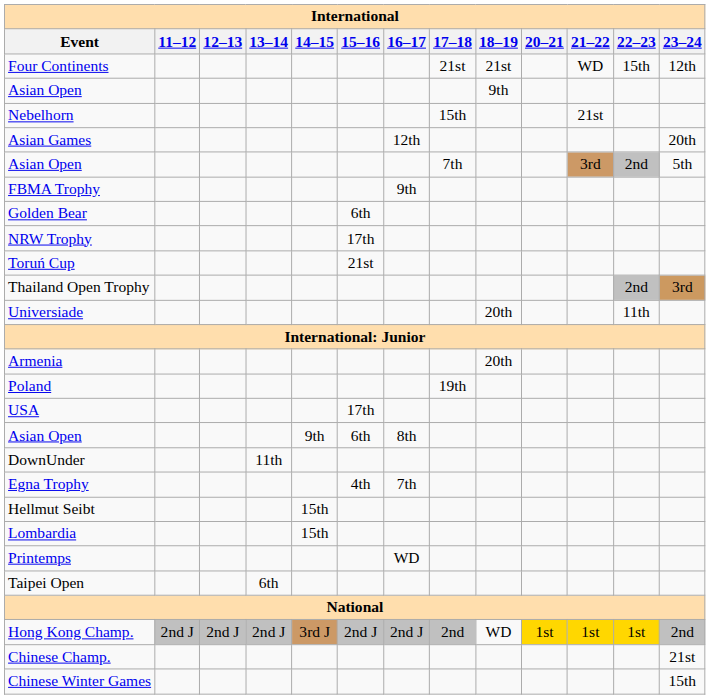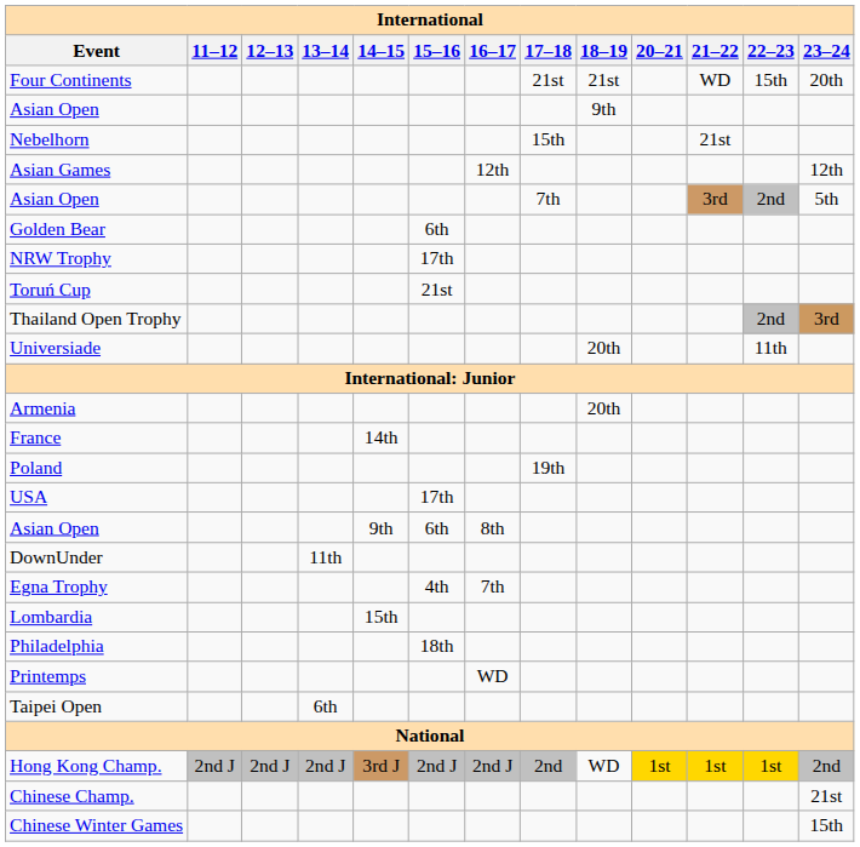 <table class="wikitable" style="text-align:center">
 <tr>
 <th colspan="13" style="background-color: #ffdead; " align="center">International</th>
 </tr>
 <tr>
 <th>Event</th>
 <th><a href='#'>11–12</a></th>
 <th><a href='#'>12–13</a></th>
 <th><a href='#'>13–14</a></th>
 <th><a href='#'>14–15</a></th>
 <th><a href='#'>15–16</a></th>
 <th><a href='#'>16–17</a></th>
 <th><a href='#'>17–18</a></th>
 <th><a href='#'>18–19</a></th>
 <th><a href='#'>20–21</a></th>
 <th><a href='#'>21–22</a></th>
 <th><a href='#'>22–23</a></th>
 <th><a href='#'>23–24</a></th>
 </tr>
 <tr>
 <td align=left><a href='#'>Four Continents</a></td>
 <td></td>
 <td></td>
 <td></td>
 <td></td>
 <td></td>
 <td></td>
 <td>21st</td>
 <td>21st</td>
 <td></td>
 <td>WD</td>
 <td>15th</td>
-<td>12th</td>
+<td>20th</td>
 </tr>
 <tr>
 <td align=left> <a href='#'>Asian Open</a></td>
 <td></td>
 <td></td>
 <td></td>
 <td></td>
 <td></td>
 <td></td>
 <td></td>
 <td>9th</td>
 <td></td>
 <td></td>
 <td></td>
 <td></td>
 </tr>
 <tr>
 <td align=left> <a href='#'>Nebelhorn</a></td>
 <td></td>
 <td></td>
 <td></td>
 <td></td>
 <td></td>
 <td></td>
 <td>15th</td>
 <td></td>
 <td></td>
 <td>21st</td>
 <td></td>
 <td></td>
 </tr>
 <tr>
 <td align=left><a href='#'>Asian Games</a></td>
 <td></td>
 <td></td>
 <td></td>
 <td></td>
 <td></td>
 <td>12th</td>
 <td></td>
 <td></td>
 <td></td>
 <td></td>
 <td></td>
-<td>20th</td>
+<td>12th</td>
 </tr>
 <tr>
 <td align=left><a href='#'>Asian Open</a></td>
 <td></td>
 <td></td>
 <td></td>
 <td></td>
 <td></td>
 <td></td>
 <td>7th</td>
 <td></td>
 <td></td>
 <td bgcolor=cc9966>3rd</td>
 <td bgcolor=silver>2nd</td>
 <td>5th</td>
-</tr>
-<tr>
-<td align=left><a href='#'>FBMA Trophy</a></td>
-<td></td>
-<td></td>
-<td></td>
-<td></td>
-<td></td>
-<td>9th</td>
-<td></td>
-<td></td>
-<td></td>
-<td></td>
-<td></td>
-<td></td>
 </tr>
 <tr>
 <td align=left><a href='#'>Golden Bear</a></td>
 <td></td>
 <td></td>
 <td></td>
 <td></td>
 <td>6th</td>
 <td></td>
 <td></td>
 <td></td>
 <td></td>
 <td></td>
 <td></td>
 <td></td>
 </tr>
 <tr>
 <td align=left><a href='#'>NRW Trophy</a></td>
 <td></td>
 <td></td>
 <td></td>
 <td></td>
 <td>17th</td>
 <td></td>
 <td></td>
 <td></td>
 <td></td>
 <td></td>
 <td></td>
 <td></td>
 </tr>
 <tr>
 <td align=left><a href='#'>Toruń Cup</a></td>
 <td></td>
 <td></td>
 <td></td>
 <td></td>
 <td>21st</td>
 <td></td>
 <td></td>
 <td></td>
 <td></td>
 <td></td>
 <td></td>
 <td></td>
 </tr>
 <tr>
 <td align=left>Thailand Open Trophy</td>
 <td></td>
 <td></td>
 <td></td>
 <td></td>
 <td></td>
 <td></td>
 <td></td>
 <td></td>
 <td></td>
 <td></td>
 <td bgcolor=silver>2nd</td>
 <td bgcolor=cc996>3rd</td>
 </tr>
 <tr>
 <td align=left><a href='#'>Universiade</a></td>
 <td></td>
 <td></td>
 <td></td>
 <td></td>
 <td></td>
 <td></td>
 <td></td>
 <td>20th</td>
 <td></td>
 <td></td>
 <td>11th</td>
 <td></td>
 </tr>
 <tr>
 <th colspan="13" style="background-color: #ffdead; " align="center">International: Junior</th>
 </tr>
 <tr>
 <td align=left> <a href='#'>Armenia</a></td>
 <td></td>
 <td></td>
 <td></td>
 <td></td>
 <td></td>
 <td></td>
 <td></td>
 <td>20th</td>
 <td></td>
 <td></td>
 <td></td>
 <td></td>
 </tr>
 <tr>
+<td align=left> <a href='#'>France</a></td>
+<td></td>
+<td></td>
+<td></td>
+<td>14th</td>
+<td></td>
+<td></td>
+<td></td>
+<td></td>
+<td></td>
+<td></td>
+<td></td>
+<td></td>
+</tr>
+<tr>
 <td align=left> <a href='#'>Poland</a></td>
 <td></td>
 <td></td>
 <td></td>
 <td></td>
 <td></td>
 <td></td>
 <td>19th</td>
 <td></td>
 <td></td>
 <td></td>
 <td></td>
 <td></td>
 </tr>
 <tr>
 <td align=left> <a href='#'>USA</a></td>
 <td></td>
 <td></td>
 <td></td>
 <td></td>
 <td>17th</td>
 <td></td>
 <td></td>
 <td></td>
 <td></td>
 <td></td>
 <td></td>
 <td></td>
 </tr>
 <tr>
 <td align=left><a href='#'>Asian Open</a></td>
 <td></td>
 <td></td>
 <td></td>
 <td>9th</td>
 <td>6th</td>
 <td>8th</td>
 <td></td>
 <td></td>
 <td></td>
 <td></td>
 <td></td>
 <td></td>
 </tr>
 <tr>
 <td align=left>DownUnder</td>
 <td></td>
 <td></td>
 <td>11th</td>
 <td></td>
 <td></td>
 <td></td>
 <td></td>
 <td></td>
 <td></td>
 <td></td>
 <td></td>
 <td></td>
 </tr>
 <tr>
 <td align=left><a href='#'>Egna Trophy</a></td>
 <td></td>
 <td></td>
 <td></td>
 <td></td>
 <td>4th</td>
 <td>7th</td>
 <td></td>
 <td></td>
 <td></td>
 <td></td>
 <td></td>
 <td></td>
 </tr>
 <tr>
-<td align=left>Hellmut Seibt</td>
+<td align=left><a href='#'>Lombardia</a></td>
 <td></td>
 <td></td>
 <td></td>
 <td>15th</td>
 <td></td>
 <td></td>
 <td></td>
 <td></td>
 <td></td>
 <td></td>
 <td></td>
 <td></td>
 </tr>
 <tr>
-<td align=left><a href='#'>Lombardia</a></td>
+<td align=left><a href='#'>Philadelphia</a></td>
 <td></td>
 <td></td>
 <td></td>
-<td>15th</td>
 <td></td>
+<td>18th</td>
 <td></td>
 <td></td>
 <td></td>
 <td></td>
 <td></td>
 <td></td>
 <td></td>
 </tr>
 <tr>
 <td align=left><a href='#'>Printemps</a></td>
 <td></td>
 <td></td>
 <td></td>
 <td></td>
 <td></td>
 <td>WD</td>
 <td></td>
 <td></td>
 <td></td>
 <td></td>
 <td></td>
 <td></td>
 </tr>
 <tr>
 <td align=left>Taipei Open</td>
 <td></td>
 <td></td>
 <td>6th</td>
 <td></td>
 <td></td>
 <td></td>
 <td></td>
 <td></td>
 <td></td>
 <td></td>
 <td></td>
 <td></td>
 </tr>
 <tr>
 <th colspan="13" style="background-color: #ffdead; " align="center">National</th>
 </tr>
 <tr>
 <td align=left><a href='#'>Hong Kong Champ.</a></td>
 <td bgcolor="silver">2nd J</td>
 <td bgcolor=silver>2nd J</td>
 <td bgcolor=silver>2nd J</td>
 <td bgcolor=cc9966>3rd J</td>
 <td bgcolor=silver>2nd J</td>
 <td bgcolor=silver>2nd J</td>
 <td bgcolor=silver>2nd</td>
 <td>WD</td>
 <td bgcolor="gold">1st</td>
 <td bgcolor=gold>1st</td>
 <td bgcolor=gold>1st</td>
 <td bgcolor=silver>2nd</td>
 </tr>
 <tr>
 <td align=left><a href='#'>Chinese Champ.</a></td>
 <td></td>
 <td></td>
 <td></td>
 <td></td>
 <td></td>
 <td></td>
 <td></td>
 <td></td>
 <td></td>
 <td></td>
 <td></td>
 <td>21st</td>
 </tr>
 <tr>
 <td align=left><a href='#'>Chinese Winter Games</a></td>
 <td></td>
 <td></td>
 <td></td>
 <td></td>
 <td></td>
 <td></td>
 <td></td>
 <td></td>
 <td></td>
 <td></td>
 <td></td>
 <td>15th</td>
 </tr>
 </table>
